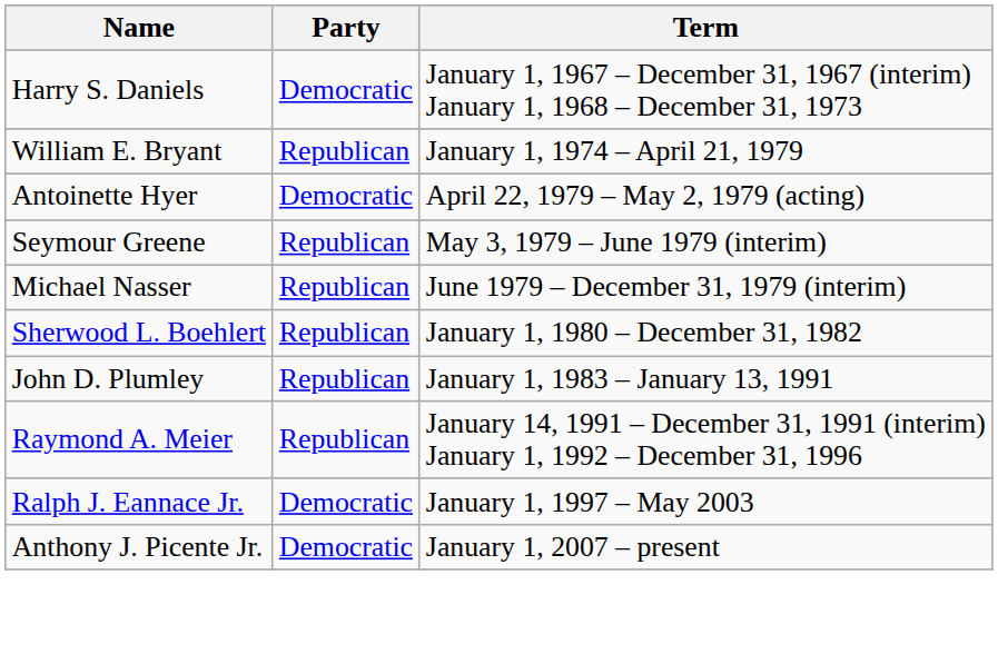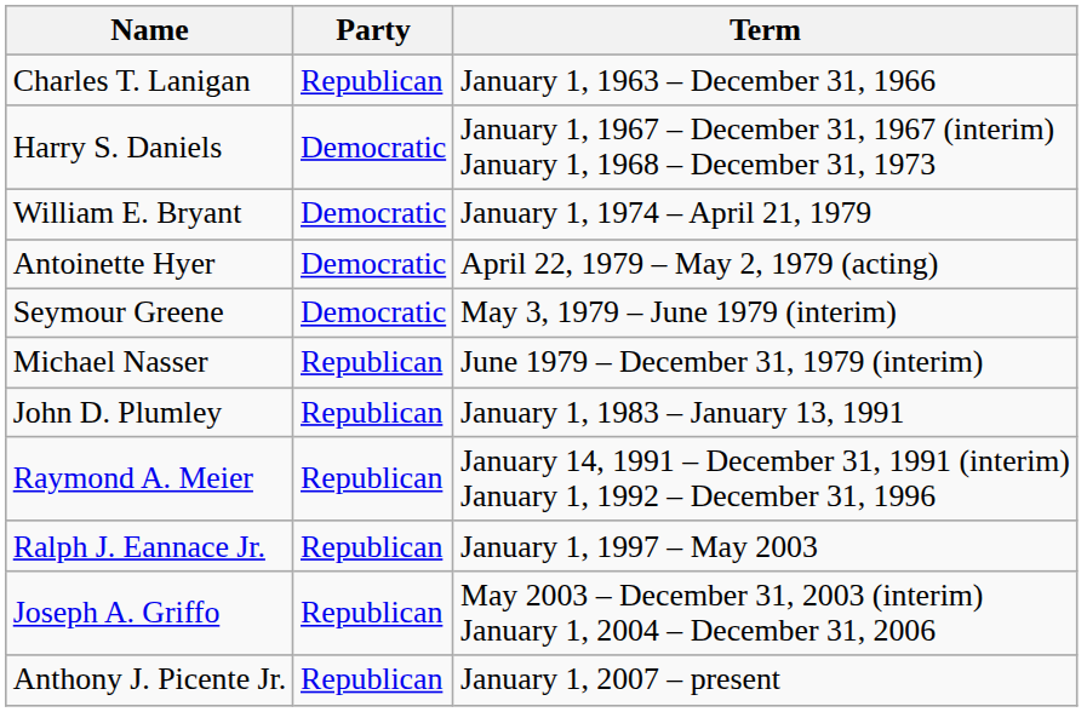 <table class="wikitable">
 <tr>
 <th>Name</th>
 <th>Party</th>
 <th>Term</th>
+</tr>
+<tr>
+<td>Charles T. Lanigan</td>
+<td><a href='#'>Republican</a></td>
+<td>January 1, 1963 – December 31, 1966</td>
 </tr>
 <tr>
 <td>Harry S. Daniels</td>
 <td><a href='#'>Democratic</a></td>
 <td>January 1, 1967 – December 31, 1967 (interim)<br>January 1, 1968 – December 31, 1973</td>
 </tr>
 <tr>
 <td>William E. Bryant</td>
-<td><a href='#'>Republican</a></td>
+<td><a href='#'>Democratic</a></td>
 <td>January 1, 1974 – April 21, 1979</td>
 </tr>
 <tr>
 <td>Antoinette Hyer</td>
 <td><a href='#'>Democratic</a></td>
 <td>April 22, 1979 – May 2, 1979 (acting)</td>
 </tr>
 <tr>
 <td>Seymour Greene</td>
-<td><a href='#'>Republican</a></td>
+<td><a href='#'>Democratic</a></td>
 <td>May 3, 1979 – June 1979 (interim)</td>
 </tr>
 <tr>
 <td>Michael Nasser</td>
 <td><a href='#'>Republican</a></td>
 <td>June 1979 – December 31, 1979 (interim)</td>
-</tr>
-<tr>
-<td><a href='#'>Sherwood L. Boehlert</a></td>
-<td><a href='#'>Republican</a></td>
-<td>January 1, 1980 – December 31, 1982</td>
 </tr>
 <tr>
 <td>John D. Plumley</td>
 <td><a href='#'>Republican</a></td>
 <td>January 1, 1983 – January 13, 1991</td>
 </tr>
 <tr>
 <td><a href='#'>Raymond A. Meier</a></td>
 <td><a href='#'>Republican</a></td>
 <td>January 14, 1991 – December 31, 1991 (interim)<br>January 1, 1992 – December 31, 1996</td>
 </tr>
 <tr>
 <td><a href='#'>Ralph J. Eannace Jr.</a></td>
-<td><a href='#'>Democratic</a></td>
+<td><a href='#'>Republican</a></td>
 <td>January 1, 1997 – May 2003</td>
 </tr>
 <tr>
+<td><a href='#'>Joseph A. Griffo</a></td>
+<td><a href='#'>Republican</a></td>
+<td>May 2003 – December 31, 2003 (interim)<br>January 1, 2004 – December 31, 2006</td>
+</tr>
+<tr>
 <td>Anthony J. Picente Jr.</td>
-<td><a href='#'>Democratic</a></td>
+<td><a href='#'>Republican</a></td>
 <td>January 1, 2007 – present</td>
 </tr>
 </table>
